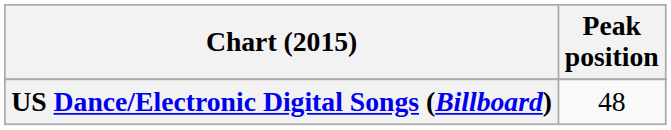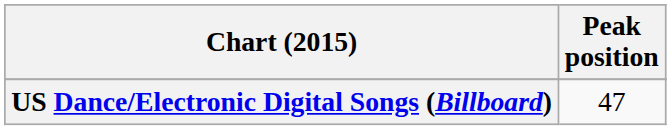 <table class="wikitable sortable plainrowheaders" style="text-align:center">
 <tr>
 <th scope="col">Chart (2015)</th>
 <th scope="col">Peak<br>position</th>
 </tr>
 <tr>
 </tr>
 <tr>
 <th scope="row">US <a href='#'>Dance/Electronic Digital Songs</a> (<em><a href='#'>Billboard</a></em>)</th>
-<td>48</td>
+<td>47</td>
 </tr>
 </table>
